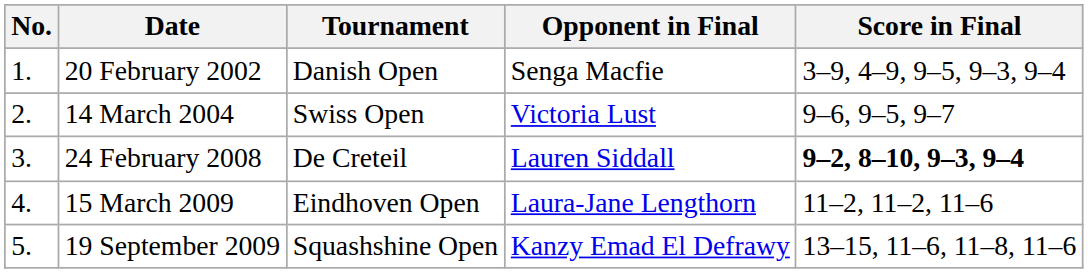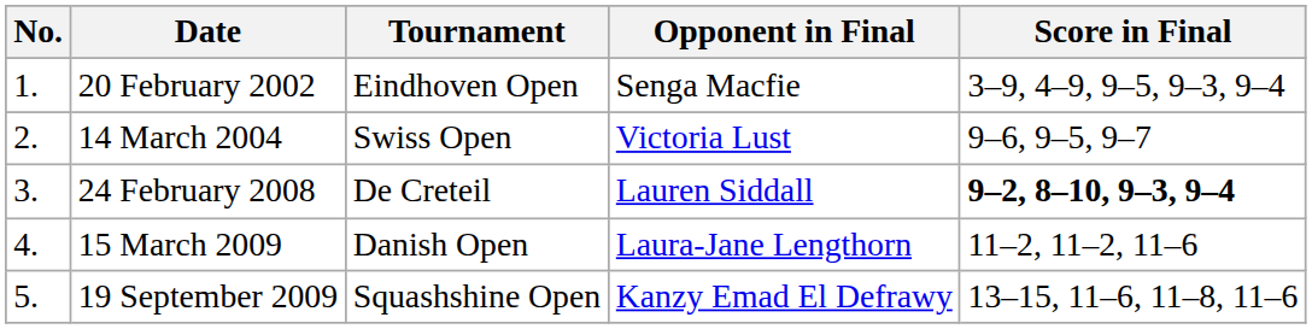 <table class="sortable wikitable">
 <tr>
 <th>No.</th>
 <th>Date</th>
 <th>Tournament</th>
 <th>Opponent in Final</th>
 <th>Score in Final</th>
 </tr>
 <tr style="background:White;">
 <td>1.</td>
 <td>20 February 2002</td>
-<td>Danish Open</td>
+<td>Eindhoven Open</td>
 <td> Senga Macfie</td>
 <td>3–9, 4–9, 9–5, 9–3, 9–4</td>
 </tr>
 <tr style="background:White;">
 <td>2.</td>
 <td>14 March 2004</td>
 <td>Swiss Open</td>
 <td> <a href='#'>Victoria Lust</a></td>
 <td>9–6, 9–5, 9–7</td>
 </tr>
 <tr style="background:White;">
 <td>3.</td>
 <td>24 February 2008</td>
 <td>De Creteil</td>
 <td> <a href='#'>Lauren Siddall</a></td>
 <td><strong>9–2, 8–10, 9–3, 9–4</strong></td>
 </tr>
 <tr style="background:White;">
 <td>4.</td>
 <td>15 March 2009</td>
-<td>Eindhoven Open</td>
+<td>Danish Open</td>
 <td> <a href='#'>Laura-Jane Lengthorn</a></td>
 <td>11–2, 11–2, 11–6</td>
 </tr>
 <tr style="background:White;">
 <td>5.</td>
 <td>19 September 2009</td>
 <td>Squashshine Open</td>
 <td> <a href='#'>Kanzy Emad El Defrawy</a></td>
 <td>13–15, 11–6, 11–8, 11–6</td>
 </tr>
 </table>
